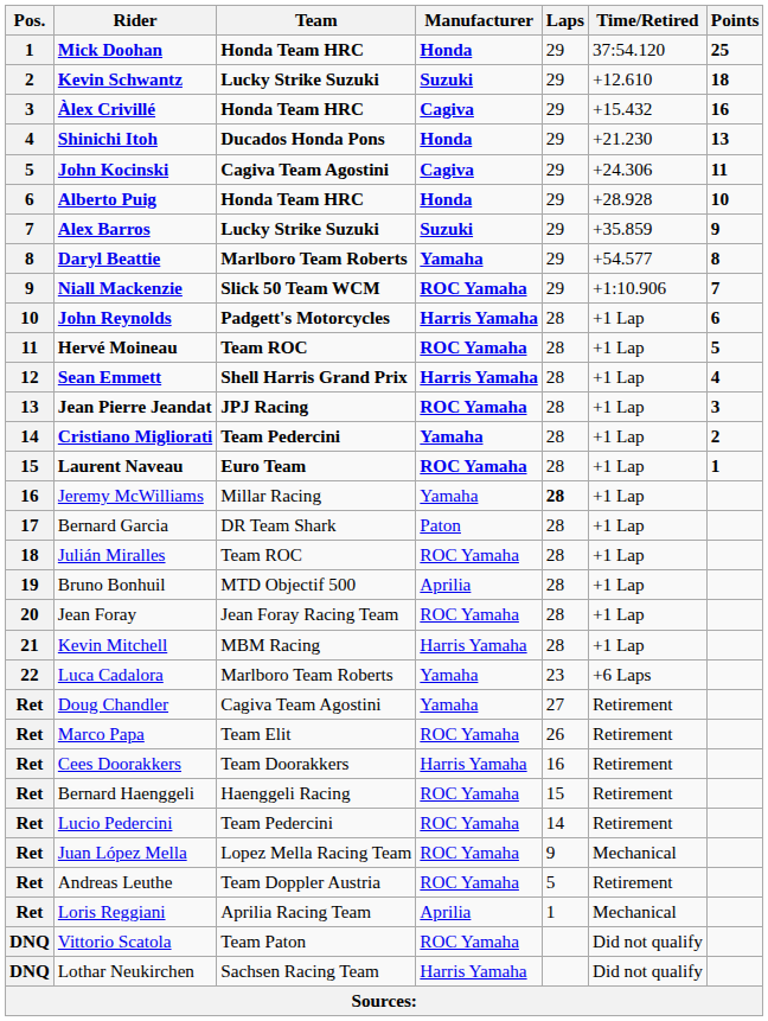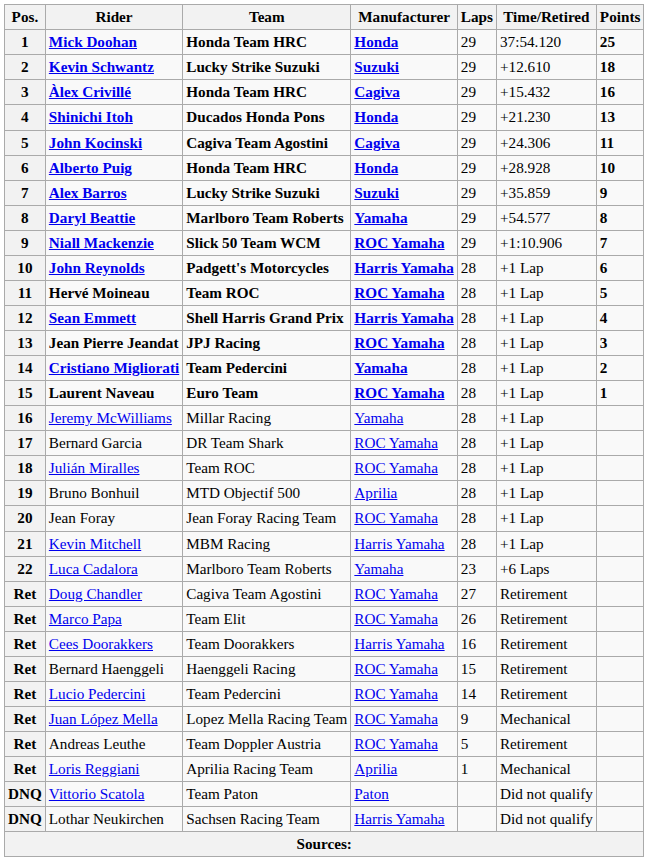 <table class="wikitable" style="font-size: 95%;">
 <tr>
 <th>Pos.</th>
 <th>Rider</th>
 <th>Team</th>
 <th>Manufacturer</th>
 <th>Laps</th>
 <th>Time/Retired</th>
 <th>Points</th>
 </tr>
 <tr>
 <th>1</th>
 <td> <strong><a href='#'>Mick Doohan</a></strong></td>
 <td><strong>Honda Team HRC</strong></td>
 <td><strong><a href='#'>Honda</a></strong></td>
 <td>29</td>
 <td>37:54.120</td>
 <td><strong>25</strong></td>
 </tr>
 <tr>
 <th>2</th>
 <td> <strong><a href='#'>Kevin Schwantz</a></strong></td>
 <td><strong>Lucky Strike Suzuki</strong></td>
 <td><strong><a href='#'>Suzuki</a></strong></td>
 <td>29</td>
 <td>+12.610</td>
 <td><strong>18</strong></td>
 </tr>
 <tr>
 <th>3</th>
 <td> <strong><a href='#'>Àlex Crivillé</a></strong></td>
 <td><strong>Honda Team HRC</strong></td>
 <td><strong><a href='#'>Cagiva</a></strong></td>
 <td>29</td>
 <td>+15.432</td>
 <td><strong>16</strong></td>
 </tr>
 <tr>
 <th>4</th>
 <td> <strong><a href='#'>Shinichi Itoh</a></strong></td>
 <td><strong>Ducados Honda Pons</strong></td>
 <td><strong><a href='#'>Honda</a></strong></td>
 <td>29</td>
 <td>+21.230</td>
 <td><strong>13</strong></td>
 </tr>
 <tr>
 <th>5</th>
 <td> <strong><a href='#'>John Kocinski</a></strong></td>
 <td><strong>Cagiva Team Agostini</strong></td>
 <td><strong><a href='#'>Cagiva</a></strong></td>
 <td>29</td>
 <td>+24.306</td>
 <td><strong>11</strong></td>
 </tr>
 <tr>
 <th>6</th>
 <td> <strong><a href='#'>Alberto Puig</a></strong></td>
 <td><strong>Honda Team HRC</strong></td>
 <td><strong><a href='#'>Honda</a></strong></td>
 <td>29</td>
 <td>+28.928</td>
 <td><strong>10</strong></td>
 </tr>
 <tr>
 <th>7</th>
 <td> <strong><a href='#'>Alex Barros</a></strong></td>
 <td><strong>Lucky Strike Suzuki</strong></td>
 <td><strong><a href='#'>Suzuki</a></strong></td>
 <td>29</td>
 <td>+35.859</td>
 <td><strong>9</strong></td>
 </tr>
 <tr>
 <th>8</th>
 <td> <strong><a href='#'>Daryl Beattie</a></strong></td>
 <td><strong>Marlboro Team Roberts</strong></td>
 <td><strong><a href='#'>Yamaha</a></strong></td>
 <td>29</td>
 <td>+54.577</td>
 <td><strong>8</strong></td>
 </tr>
 <tr>
 <th>9</th>
 <td> <strong><a href='#'>Niall Mackenzie</a></strong></td>
 <td><strong>Slick 50 Team WCM</strong></td>
 <td><strong><a href='#'>ROC Yamaha</a></strong></td>
 <td>29</td>
 <td>+1:10.906</td>
 <td><strong>7</strong></td>
 </tr>
 <tr>
 <th>10</th>
 <td> <strong><a href='#'>John Reynolds</a></strong></td>
 <td><strong>Padgett's Motorcycles</strong></td>
 <td><strong><a href='#'>Harris Yamaha</a></strong></td>
 <td>28</td>
 <td>+1 Lap</td>
 <td><strong>6</strong></td>
 </tr>
 <tr>
 <th>11</th>
 <td> <strong>Hervé Moineau</strong></td>
 <td><strong>Team ROC</strong></td>
 <td><strong><a href='#'>ROC Yamaha</a></strong></td>
 <td>28</td>
 <td>+1 Lap</td>
 <td><strong>5</strong></td>
 </tr>
 <tr>
 <th>12</th>
 <td> <strong><a href='#'>Sean Emmett</a></strong></td>
 <td><strong>Shell Harris Grand Prix</strong></td>
 <td><strong><a href='#'>Harris Yamaha</a></strong></td>
 <td>28</td>
 <td>+1 Lap</td>
 <td><strong>4</strong></td>
 </tr>
 <tr>
 <th>13</th>
 <td> <strong>Jean Pierre Jeandat</strong></td>
 <td><strong>JPJ Racing</strong></td>
 <td><strong><a href='#'>ROC Yamaha</a></strong></td>
 <td>28</td>
 <td>+1 Lap</td>
 <td><strong>3</strong></td>
 </tr>
 <tr>
 <th>14</th>
 <td> <strong><a href='#'>Cristiano Migliorati</a></strong></td>
 <td><strong>Team Pedercini</strong></td>
 <td><strong><a href='#'>Yamaha</a></strong></td>
 <td>28</td>
 <td>+1 Lap</td>
 <td><strong>2</strong></td>
 </tr>
 <tr>
 <th>15</th>
 <td> <strong>Laurent Naveau</strong></td>
 <td><strong>Euro Team</strong></td>
 <td><strong><a href='#'>ROC Yamaha</a></strong></td>
 <td>28</td>
 <td>+1 Lap</td>
 <td><strong>1</strong></td>
 </tr>
 <tr>
 <th>16</th>
 <td> <a href='#'>Jeremy McWilliams</a></td>
 <td>Millar Racing</td>
 <td><a href='#'>Yamaha</a></td>
-<td><strong>28</strong></td>
+<td>28</td>
 <td>+1 Lap</td>
 <td></td>
 </tr>
 <tr>
 <th>17</th>
 <td> Bernard Garcia</td>
 <td>DR Team Shark</td>
-<td><a href='#'>Paton</a></td>
+<td><a href='#'>ROC Yamaha</a></td>
 <td>28</td>
 <td>+1 Lap</td>
 <td></td>
 </tr>
 <tr>
 <th>18</th>
 <td> <a href='#'>Julián Miralles</a></td>
 <td>Team ROC</td>
 <td><a href='#'>ROC Yamaha</a></td>
 <td>28</td>
 <td>+1 Lap</td>
 <td></td>
 </tr>
 <tr>
 <th>19</th>
 <td> Bruno Bonhuil</td>
 <td>MTD Objectif 500</td>
 <td><a href='#'>Aprilia</a></td>
 <td>28</td>
 <td>+1 Lap</td>
 <td></td>
 </tr>
 <tr>
 <th>20</th>
 <td> Jean Foray</td>
 <td>Jean Foray Racing Team</td>
 <td><a href='#'>ROC Yamaha</a></td>
 <td>28</td>
 <td>+1 Lap</td>
 <td></td>
 </tr>
 <tr>
 <th>21</th>
 <td> <a href='#'>Kevin Mitchell</a></td>
 <td>MBM Racing</td>
 <td><a href='#'>Harris Yamaha</a></td>
 <td>28</td>
 <td>+1 Lap</td>
 <td></td>
 </tr>
 <tr>
 <th>22</th>
 <td> <a href='#'>Luca Cadalora</a></td>
 <td>Marlboro Team Roberts</td>
 <td><a href='#'>Yamaha</a></td>
 <td>23</td>
 <td>+6 Laps</td>
 <td></td>
 </tr>
 <tr>
 <th>Ret</th>
 <td> <a href='#'>Doug Chandler</a></td>
 <td>Cagiva Team Agostini</td>
-<td><a href='#'>Yamaha</a></td>
+<td><a href='#'>ROC Yamaha</a></td>
 <td>27</td>
 <td>Retirement</td>
 <td></td>
 </tr>
 <tr>
 <th>Ret</th>
 <td> <a href='#'>Marco Papa</a></td>
 <td>Team Elit</td>
 <td><a href='#'>ROC Yamaha</a></td>
 <td>26</td>
 <td>Retirement</td>
 <td></td>
 </tr>
 <tr>
 <th>Ret</th>
 <td> <a href='#'>Cees Doorakkers</a></td>
 <td>Team Doorakkers</td>
 <td><a href='#'>Harris Yamaha</a></td>
 <td>16</td>
 <td>Retirement</td>
 <td></td>
 </tr>
 <tr>
 <th>Ret</th>
 <td> Bernard Haenggeli</td>
 <td>Haenggeli Racing</td>
 <td><a href='#'>ROC Yamaha</a></td>
 <td>15</td>
 <td>Retirement</td>
 <td></td>
 </tr>
 <tr>
 <th>Ret</th>
 <td> <a href='#'>Lucio Pedercini</a></td>
 <td>Team Pedercini</td>
 <td><a href='#'>ROC Yamaha</a></td>
 <td>14</td>
 <td>Retirement</td>
 <td></td>
 </tr>
 <tr>
 <th>Ret</th>
 <td> <a href='#'>Juan López Mella</a></td>
 <td>Lopez Mella Racing Team</td>
 <td><a href='#'>ROC Yamaha</a></td>
 <td>9</td>
 <td>Mechanical</td>
 <td></td>
 </tr>
 <tr>
 <th>Ret</th>
 <td> Andreas Leuthe</td>
 <td>Team Doppler Austria</td>
 <td><a href='#'>ROC Yamaha</a></td>
 <td>5</td>
 <td>Retirement</td>
 <td></td>
 </tr>
 <tr>
 <th>Ret</th>
 <td> <a href='#'>Loris Reggiani</a></td>
 <td>Aprilia Racing Team</td>
 <td><a href='#'>Aprilia</a></td>
 <td>1</td>
 <td>Mechanical</td>
 <td></td>
 </tr>
 <tr>
 <th>DNQ</th>
 <td> <a href='#'>Vittorio Scatola</a></td>
 <td>Team Paton</td>
-<td><a href='#'>ROC Yamaha</a></td>
+<td><a href='#'>Paton</a></td>
 <td></td>
 <td>Did not qualify</td>
 <td></td>
 </tr>
 <tr>
 <th>DNQ</th>
 <td> Lothar Neukirchen</td>
 <td>Sachsen Racing Team</td>
 <td><a href='#'>Harris Yamaha</a></td>
 <td></td>
 <td>Did not qualify</td>
 <td></td>
 </tr>
 <tr>
 <th colspan=8>Sources: </th>
 </tr>
 </table>
